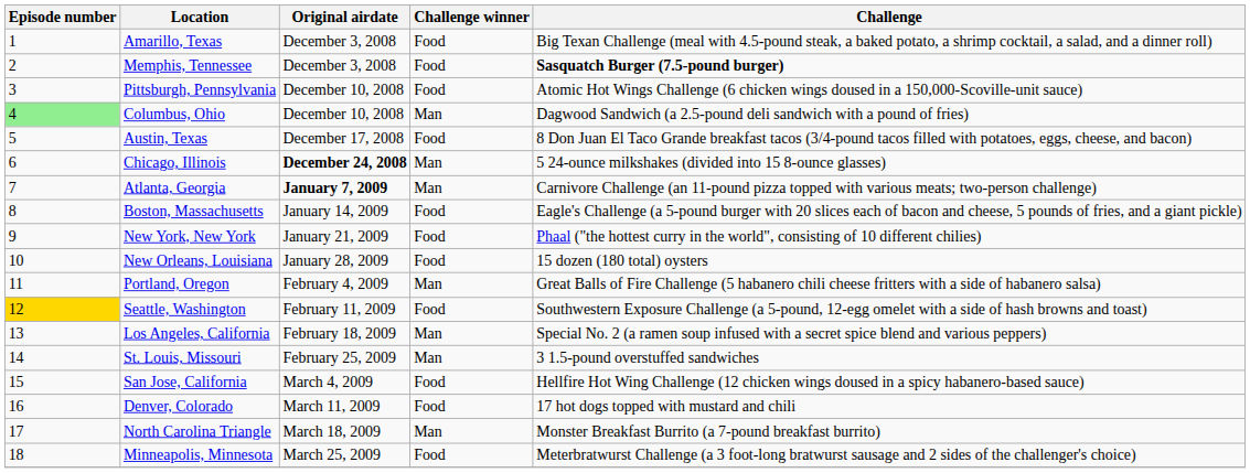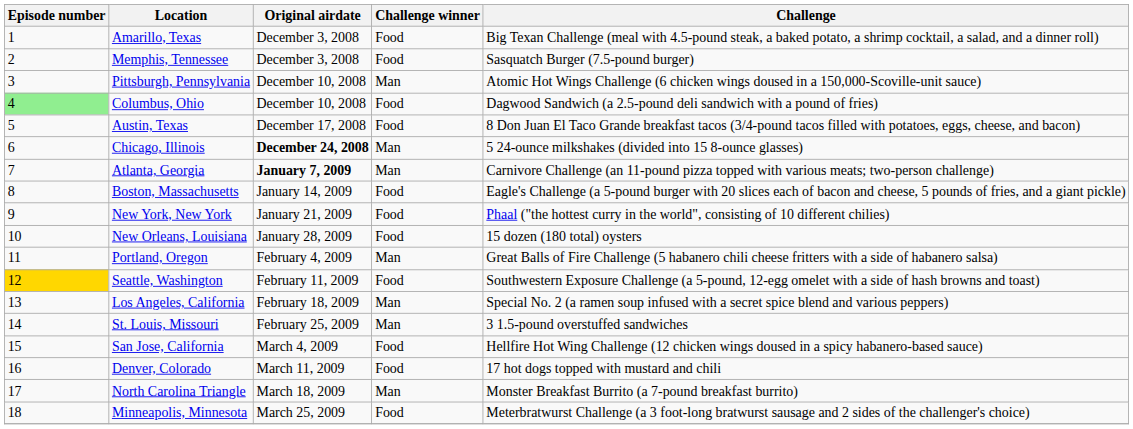 <table class="wikitable sortable" border="2"">
 <tr>
 <th>Episode number</th>
 <th>Location</th>
 <th>Original airdate</th>
 <th>Challenge winner</th>
 <th>Challenge</th>
 </tr>
 <tr>
 <td>1</td>
 <td><a href='#'>Amarillo, Texas</a></td>
 <td>December 3, 2008</td>
 <td>Food</td>
 <td>Big Texan Challenge (meal with 4.5-pound steak, a baked potato, a shrimp cocktail, a salad, and a dinner roll)</td>
 </tr>
 <tr>
 <td>2</td>
 <td><a href='#'>Memphis, Tennessee</a></td>
 <td>December 3, 2008</td>
 <td>Food</td>
-<td><strong>Sasquatch Burger (7.5-pound burger)</strong></td>
+<td>Sasquatch Burger (7.5-pound burger)</td>
 </tr>
 <tr>
 <td>3</td>
 <td><a href='#'>Pittsburgh, Pennsylvania</a></td>
 <td>December 10, 2008</td>
-<td>Food</td>
+<td>Man</td>
 <td>Atomic Hot Wings Challenge (6 chicken wings doused in a 150,000-Scoville-unit sauce)</td>
 </tr>
 <tr>
 <td style="background: lightgreen;">4</td>
 <td><a href='#'>Columbus, Ohio</a></td>
 <td>December 10, 2008</td>
-<td>Man</td>
+<td>Food</td>
 <td>Dagwood Sandwich (a 2.5-pound deli sandwich with a pound of fries)</td>
 </tr>
 <tr>
 <td>5</td>
 <td><a href='#'>Austin, Texas</a></td>
 <td>December 17, 2008</td>
 <td>Food</td>
 <td>8 Don Juan El Taco Grande breakfast tacos (3/4-pound tacos filled with potatoes, eggs, cheese, and bacon)</td>
 </tr>
 <tr>
 <td>6</td>
 <td><a href='#'>Chicago, Illinois</a></td>
 <td><strong>December 24, 2008</strong></td>
 <td>Man</td>
 <td>5 24-ounce milkshakes (divided into 15 8-ounce glasses)</td>
 </tr>
 <tr>
 <td>7</td>
 <td><a href='#'>Atlanta, Georgia</a></td>
 <td><strong>January 7, 2009</strong></td>
 <td>Man</td>
 <td>Carnivore Challenge (an 11-pound pizza topped with various meats; two-person challenge)</td>
 </tr>
 <tr>
 <td>8</td>
 <td><a href='#'>Boston, Massachusetts</a></td>
 <td>January 14, 2009</td>
 <td>Food</td>
 <td>Eagle's Challenge (a 5-pound burger with 20 slices each of bacon and cheese, 5 pounds of fries, and a giant pickle)</td>
 </tr>
 <tr>
 <td>9</td>
 <td><a href='#'>New York, New York</a></td>
 <td>January 21, 2009</td>
 <td>Food</td>
 <td><a href='#'>Phaal</a> ("the hottest curry in the world", consisting of 10 different chilies)</td>
 </tr>
 <tr>
 <td>10</td>
 <td><a href='#'>New Orleans, Louisiana</a></td>
 <td>January 28, 2009</td>
 <td>Food</td>
 <td>15 dozen (180 total) oysters</td>
 </tr>
 <tr>
 <td>11</td>
 <td><a href='#'>Portland, Oregon</a></td>
 <td>February 4, 2009</td>
 <td>Man</td>
 <td>Great Balls of Fire Challenge (5 habanero chili cheese fritters with a side of habanero salsa)</td>
 </tr>
 <tr>
 <td style="background: gold;">12</td>
 <td><a href='#'>Seattle, Washington</a></td>
 <td>February 11, 2009</td>
 <td>Food</td>
 <td>Southwestern Exposure Challenge (a 5-pound, 12-egg omelet with a side of hash browns and toast)</td>
 </tr>
 <tr>
 <td>13</td>
 <td><a href='#'>Los Angeles, California</a></td>
 <td>February 18, 2009</td>
 <td>Man</td>
 <td>Special No. 2 (a ramen soup infused with a secret spice blend and various peppers)</td>
 </tr>
 <tr>
 <td>14</td>
 <td><a href='#'>St. Louis, Missouri</a></td>
 <td>February 25, 2009</td>
 <td>Man</td>
 <td>3 1.5-pound overstuffed sandwiches</td>
 </tr>
 <tr>
 <td>15</td>
 <td><a href='#'>San Jose, California</a></td>
 <td>March 4, 2009</td>
 <td>Food</td>
 <td>Hellfire Hot Wing Challenge (12 chicken wings doused in a spicy habanero-based sauce)</td>
 </tr>
 <tr>
 <td>16</td>
 <td><a href='#'>Denver, Colorado</a></td>
 <td>March 11, 2009</td>
 <td>Food</td>
 <td>17 hot dogs topped with mustard and chili</td>
 </tr>
 <tr>
 <td>17</td>
 <td><a href='#'>North Carolina Triangle</a></td>
 <td>March 18, 2009</td>
 <td>Man</td>
 <td>Monster Breakfast Burrito (a 7-pound breakfast burrito)</td>
 </tr>
 <tr>
 <td>18</td>
 <td><a href='#'>Minneapolis, Minnesota</a></td>
 <td>March 25, 2009</td>
 <td>Food</td>
 <td>Meterbratwurst Challenge (a 3 foot-long bratwurst sausage and 2 sides of the challenger's choice)</td>
 </tr>
 <tr>
 </tr>
 </table>
